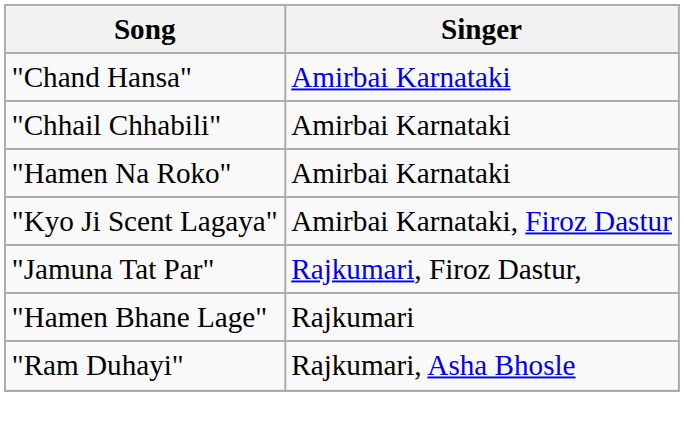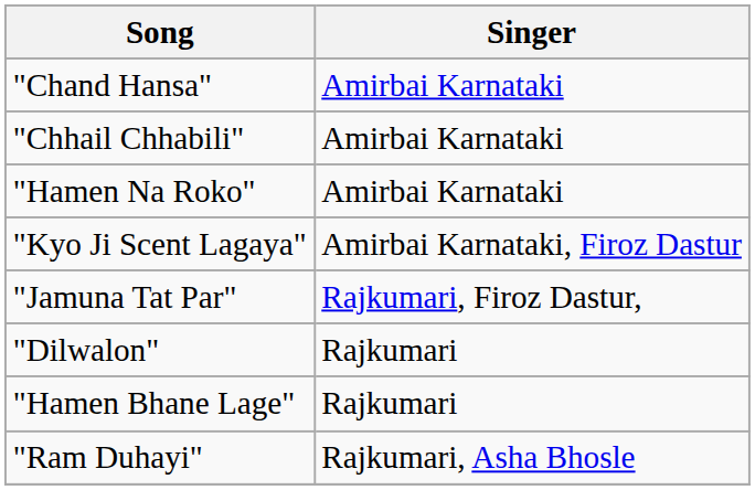 <table class="wikitable" style="font-size:95%;">
 <tr>
 <th>Song</th>
 <th>Singer</th>
 </tr>
 <tr>
 <td>"Chand Hansa"</td>
 <td><a href='#'>Amirbai Karnataki</a></td>
 </tr>
 <tr>
 <td>"Chhail Chhabili"</td>
 <td>Amirbai Karnataki</td>
 </tr>
 <tr>
 <td>"Hamen Na Roko"</td>
 <td>Amirbai Karnataki</td>
 </tr>
 <tr>
 <td>"Kyo Ji Scent Lagaya"</td>
 <td>Amirbai Karnataki, <a href='#'>Firoz Dastur</a></td>
 </tr>
 <tr>
 <td>"Jamuna Tat Par"</td>
 <td><a href='#'>Rajkumari</a>, Firoz Dastur,</td>
 </tr>
 <tr>
+<td>"Dilwalon"</td>
+<td>Rajkumari</td>
+</tr>
+<tr>
 <td>"Hamen Bhane Lage"</td>
 <td>Rajkumari</td>
 </tr>
 <tr>
 <td>"Ram Duhayi"</td>
 <td>Rajkumari, <a href='#'>Asha Bhosle</a></td>
 </tr>
 <tr>
 </tr>
 </table>
